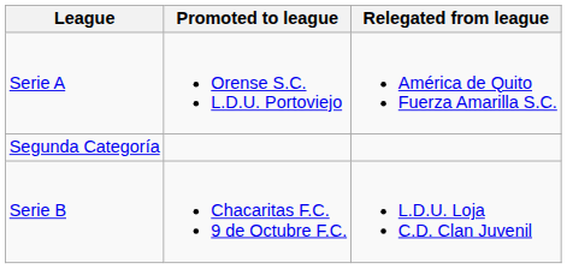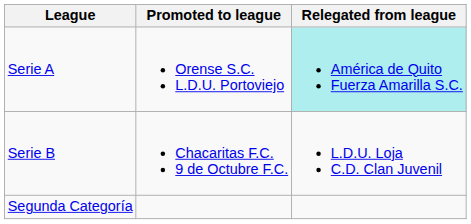 <table class="wikitable">
 <tr>
 <th>League</th>
 <th>Promoted to league</th>
 <th>Relegated from league</th>
 </tr>
 <tr>
 <td><a href='#'>Serie A</a></td>
 <td><br><ul><li><a href='#'>Orense S.C.</a></li><li><a href='#'>L.D.U. Portoviejo</a></li></ul></td>
-<td><br><ul><li><a href='#'>América de Quito</a></li><li><a href='#'>Fuerza Amarilla S.C.</a></li></ul></td>
+<td style="background: paleturquoise;"><br><ul><li><a href='#'>América de Quito</a></li><li><a href='#'>Fuerza Amarilla S.C.</a></li></ul></td>
+</tr>
+<tr>
+<td><a href='#'>Serie B</a></td>
+<td><br><ul><li><a href='#'>Chacaritas F.C.</a></li><li><a href='#'>9 de Octubre F.C.</a></li></ul></td>
+<td><br><ul><li><a href='#'>L.D.U. Loja</a></li><li><a href='#'>C.D. Clan Juvenil</a></li></ul></td>
 </tr>
 <tr>
 <td><a href='#'>Segunda Categoría</a></td>
 <td></td>
 <td></td>
 </tr>
-<tr>
-<td><a href='#'>Serie B</a></td>
-<td><br><ul><li><a href='#'>Chacaritas F.C.</a></li><li><a href='#'>9 de Octubre F.C.</a></li></ul></td>
-<td><br><ul><li><a href='#'>L.D.U. Loja</a></li><li><a href='#'>C.D. Clan Juvenil</a></li></ul></td>
-</tr>
 </table>
